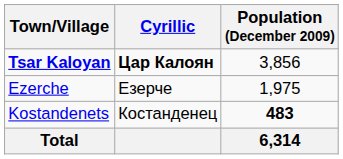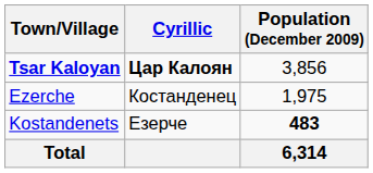 <table class="wikitable sortable">
 <tr>
 <th>Town/Village</th>
 <th><a href='#'>Cyrillic</a></th>
 <th>Population<br><small>(December 2009)</small></th>
 </tr>
 <tr>
 <td><strong><a href='#'>Tsar Kaloyan</a></strong></td>
 <td><strong>Цар Калоян</strong></td>
 <td align="center">3,856</td>
 </tr>
 <tr>
 <td><a href='#'>Ezerche</a></td>
-<td>Езерче</td>
+<td>Костанденец</td>
 <td align="center">1,975</td>
 </tr>
 <tr>
 <td><a href='#'>Kostandenets</a></td>
-<td>Костанденец</td>
+<td>Езерче</td>
 <td align="center"><strong>483</strong></td>
 </tr>
 <tr>
 <th>Total</th>
 <th></th>
 <th align="center">6,314</th>
 </tr>
 </table>
